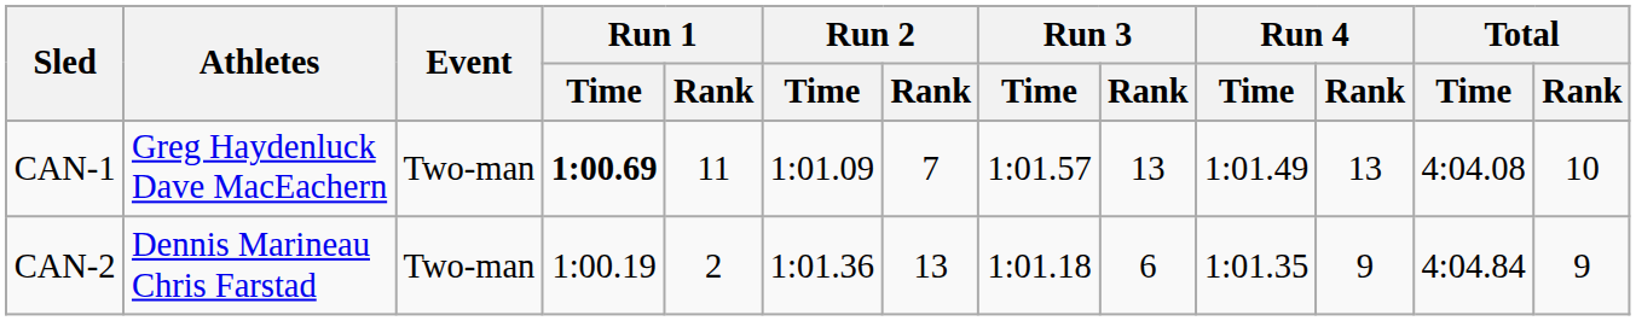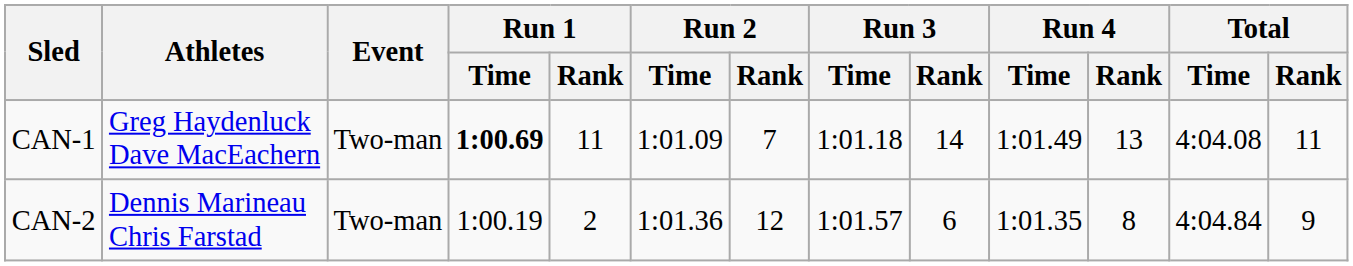 <table class="wikitable" border="1" style="font-size:90%">
 <tr>
 <th rowspan="2">Sled</th>
 <th rowspan="2">Athletes</th>
 <th rowspan="2">Event</th>
 <th colspan="2">Run 1</th>
 <th colspan="2">Run 2</th>
 <th colspan="2">Run 3</th>
 <th colspan="2">Run 4</th>
 <th colspan="2">Total</th>
 </tr>
 <tr>
 <th>Time</th>
 <th>Rank</th>
 <th>Time</th>
 <th>Rank</th>
 <th>Time</th>
 <th>Rank</th>
 <th>Time</th>
 <th>Rank</th>
 <th>Time</th>
 <th>Rank</th>
 </tr>
 <tr>
 <td align="center">CAN-1</td>
 <td><a href='#'>Greg Haydenluck</a><br><a href='#'>Dave MacEachern</a></td>
 <td>Two-man</td>
 <td align="center"><strong>1:00.69</strong></td>
 <td align="center">11</td>
 <td align="center">1:01.09</td>
 <td align="center">7</td>
-<td align="center">1:01.57</td>
-<td align="center">13</td>
+<td align="center">1:01.18</td>
+<td align="center">14</td>
 <td align="center">1:01.49</td>
 <td align="center">13</td>
 <td align="center">4:04.08</td>
-<td align="center">10</td>
+<td align="center">11</td>
 </tr>
 <tr>
 <td align="center">CAN-2</td>
 <td><a href='#'>Dennis Marineau</a><br><a href='#'>Chris Farstad</a></td>
 <td>Two-man</td>
 <td align="center">1:00.19</td>
 <td align="center">2</td>
 <td align="center">1:01.36</td>
-<td align="center">13</td>
-<td align="center">1:01.18</td>
+<td align="center">12</td>
+<td align="center">1:01.57</td>
 <td align="center">6</td>
 <td align="center">1:01.35</td>
-<td align="center">9</td>
+<td align="center">8</td>
 <td align="center">4:04.84</td>
 <td align="center">9</td>
 </tr>
 </table>
